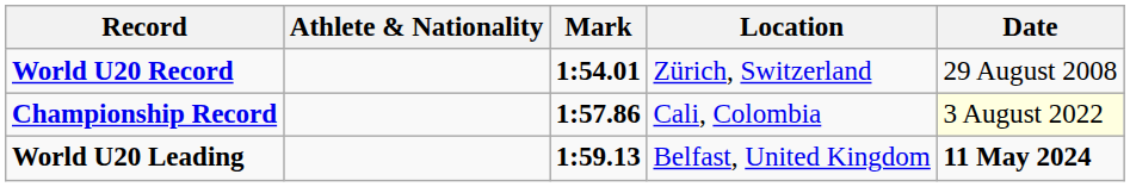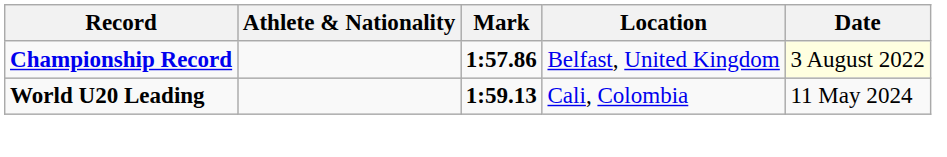 <table class="wikitable">
 <tr>
 <th scope="col">Record</th>
 <th scope="col">Athlete & Nationality</th>
 <th scope="col">Mark</th>
 <th scope="col">Location</th>
 <th scope="col">Date</th>
 </tr>
 <tr>
-<td><strong><a href='#'>World U20 Record</a></strong></td>
-<td></td>
-<td><strong>1:54.01</strong></td>
-<td><a href='#'>Zürich</a>, <a href='#'>Switzerland</a></td>
-<td>29 August 2008</td>
-</tr>
-<tr>
 <td><strong><a href='#'>Championship Record</a></strong></td>
 <td></td>
 <td><strong>1:57.86</strong></td>
-<td><a href='#'>Cali</a>, <a href='#'>Colombia</a></td>
+<td><a href='#'>Belfast</a>, <a href='#'>United Kingdom</a></td>
 <td style="background: lightyellow;">3 August 2022</td>
 </tr>
 <tr>
 <td><strong>World U20 Leading</strong></td>
 <td></td>
 <td><strong>1:59.13</strong></td>
-<td><a href='#'>Belfast</a>, <a href='#'>United Kingdom</a></td>
-<td><strong>11 May 2024</strong></td>
+<td><a href='#'>Cali</a>, <a href='#'>Colombia</a></td>
+<td>11 May 2024</td>
 </tr>
 </table>
